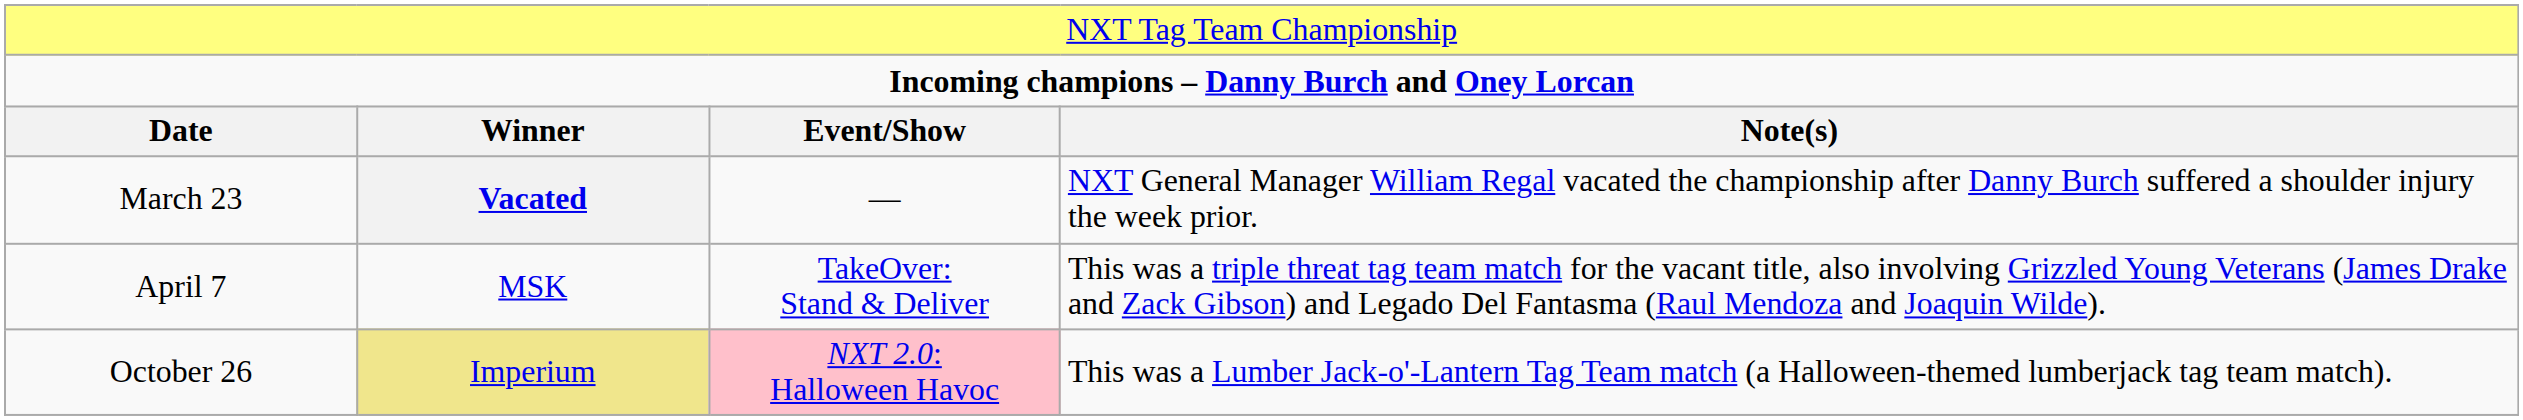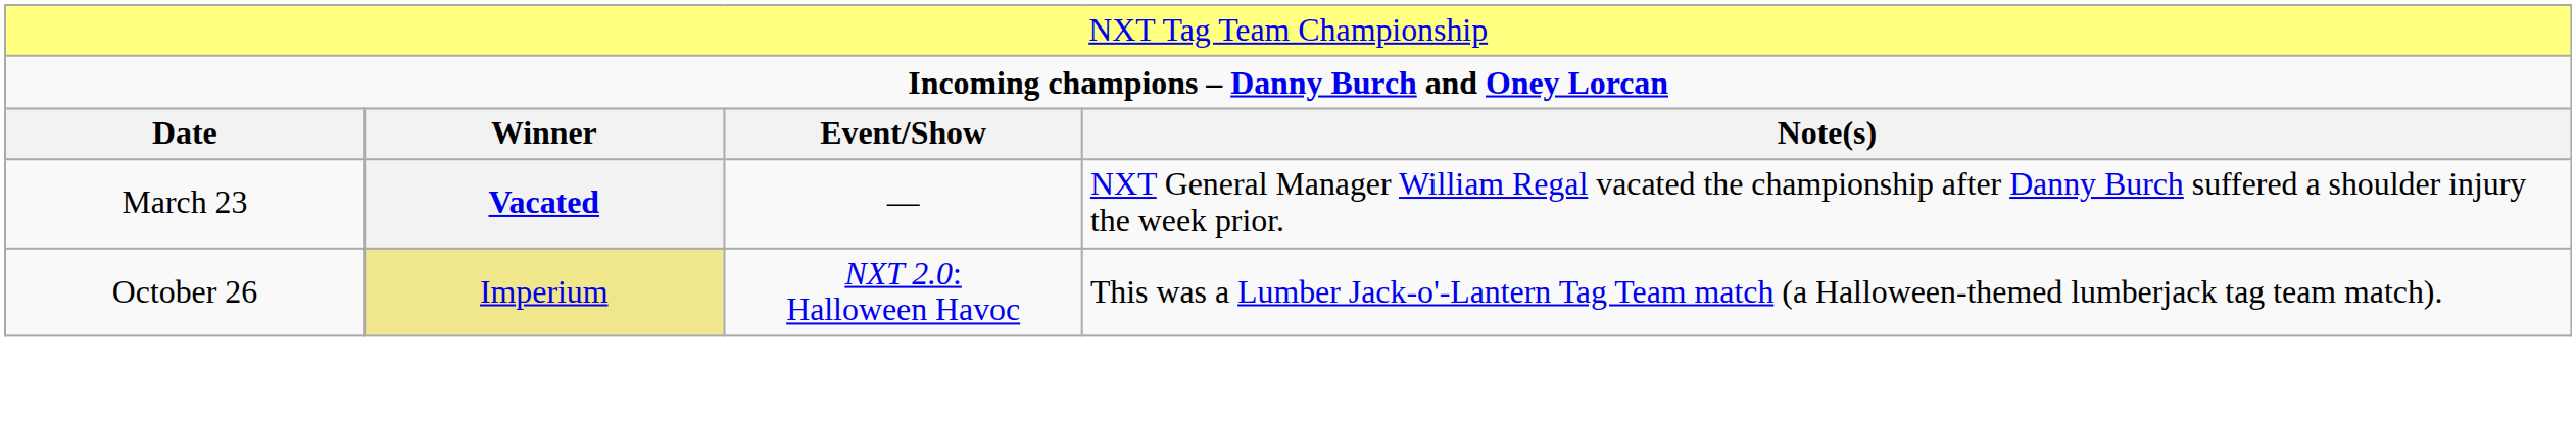 <table class="wikitable" style="text-align:center; width:100%;">
 <tr style="background:#FFFF80;">
 <td colspan="4" style="text-align: center;"><a href='#'>NXT Tag Team Championship</a></td>
 </tr>
 <tr>
 <td colspan="4" style="text-align: center;"><strong>Incoming champions – <a href='#'>Danny Burch</a> and <a href='#'>Oney Lorcan</a></strong></td>
 </tr>
 <tr>
 <th width=14%>Date</th>
 <th width=14%>Winner</th>
 <th width=14%>Event/Show</th>
 <th width=58%>Note(s)</th>
 </tr>
 <tr>
 <td>March 23</td>
 <th><a href='#'>Vacated</a></th>
 <td>—</td>
 <td align=left><a href='#'>NXT</a> General Manager <a href='#'>William Regal</a> vacated the championship after <a href='#'>Danny Burch</a> suffered a shoulder injury the week prior.</td>
 </tr>
 <tr>
-<td>April 7</td>
-<td><a href='#'>MSK</a><br></td>
-<td><a href='#'>TakeOver:<br>Stand & Deliver</a><br></td>
-<td align=left>This was a <a href='#'>triple threat tag team match</a> for the vacant title, also involving <a href='#'>Grizzled Young Veterans</a> (<a href='#'>James Drake</a> and <a href='#'>Zack Gibson</a>) and Legado Del Fantasma (<a href='#'>Raul Mendoza</a> and <a href='#'>Joaquin Wilde</a>).</td>
-</tr>
-<tr>
 <td>October 26</td>
 <td style="background: khaki;"><a href='#'>Imperium</a><br></td>
-<td style="background: pink;"><a href='#'><em>NXT 2.0</em>:<br>Halloween Havoc</a></td>
+<td><a href='#'><em>NXT 2.0</em>:<br>Halloween Havoc</a></td>
 <td align=left>This was a <a href='#'>Lumber Jack-o'-Lantern Tag Team match</a> (a Halloween-themed lumberjack tag team match).</td>
 </tr>
 </table>
